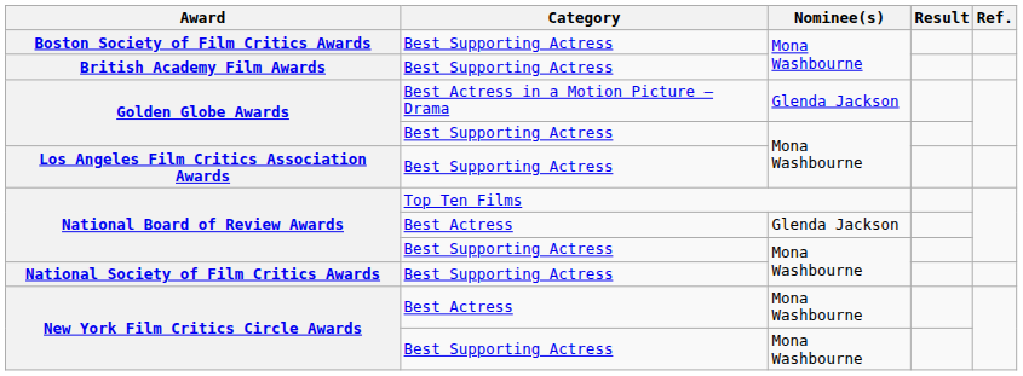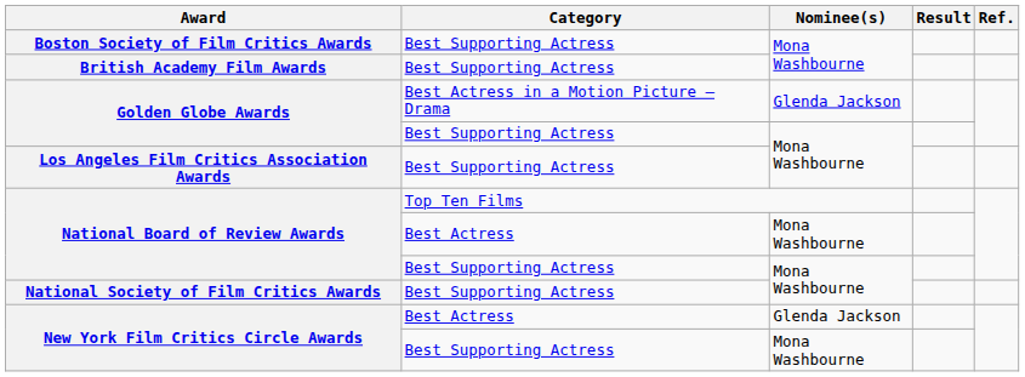 <table class="wikitable plainrowheaders">
 <tr>
 <th>Award</th>
 <th>Category</th>
 <th>Nominee(s)</th>
 <th>Result</th>
 <th>Ref.</th>
 </tr>
 <tr>
 <th scope="row"><a href='#'>Boston Society of Film Critics Awards</a></th>
 <td><a href='#'>Best Supporting Actress</a></td>
 <td rowspan="2"><a href='#'>Mona Washbourne</a></td>
 <td></td>
 <td align="center"></td>
 </tr>
 <tr>
 <th scope="row"><a href='#'>British Academy Film Awards</a></th>
 <td><a href='#'>Best Supporting Actress</a></td>
 <td></td>
 <td align="center"></td>
 </tr>
 <tr>
 <th scope="row" rowspan="2"><a href='#'>Golden Globe Awards</a></th>
 <td><a href='#'>Best Actress in a Motion Picture – Drama</a></td>
 <td><a href='#'>Glenda Jackson</a></td>
 <td></td>
 <td align="center" rowspan="2"></td>
 </tr>
 <tr>
 <td><a href='#'>Best Supporting Actress</a></td>
 <td rowspan="2">Mona Washbourne</td>
 <td></td>
 </tr>
 <tr>
 <th scope="row"><a href='#'>Los Angeles Film Critics Association Awards</a></th>
 <td><a href='#'>Best Supporting Actress</a></td>
 <td></td>
 <td align="center"></td>
 </tr>
 <tr>
 <th scope="row" rowspan="3"><a href='#'>National Board of Review Awards</a></th>
 <td colspan="2"><a href='#'>Top Ten Films</a></td>
 <td></td>
 <td align="center" rowspan="3" align="center"></td>
 </tr>
 <tr>
 <td><a href='#'>Best Actress</a></td>
-<td>Glenda Jackson</td>
+<td>Mona Washbourne</td>
 <td></td>
 </tr>
 <tr>
 <td><a href='#'>Best Supporting Actress</a></td>
 <td rowspan="2">Mona Washbourne</td>
 <td></td>
 </tr>
 <tr>
 <th scope="row"><a href='#'>National Society of Film Critics Awards</a></th>
 <td><a href='#'>Best Supporting Actress</a></td>
 <td></td>
 <td align="center"></td>
 </tr>
 <tr>
 <th scope="row" rowspan="2"><a href='#'>New York Film Critics Circle Awards</a></th>
 <td><a href='#'>Best Actress</a></td>
-<td>Mona Washbourne</td>
+<td>Glenda Jackson</td>
 <td></td>
 <td align="center" rowspan="2"></td>
 </tr>
 <tr>
 <td><a href='#'>Best Supporting Actress</a></td>
 <td>Mona Washbourne</td>
 <td></td>
 </tr>
 </table>
